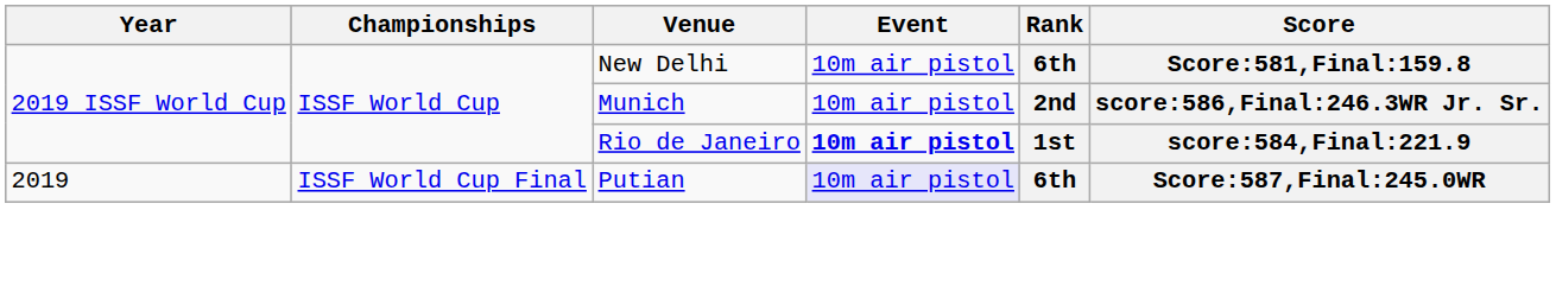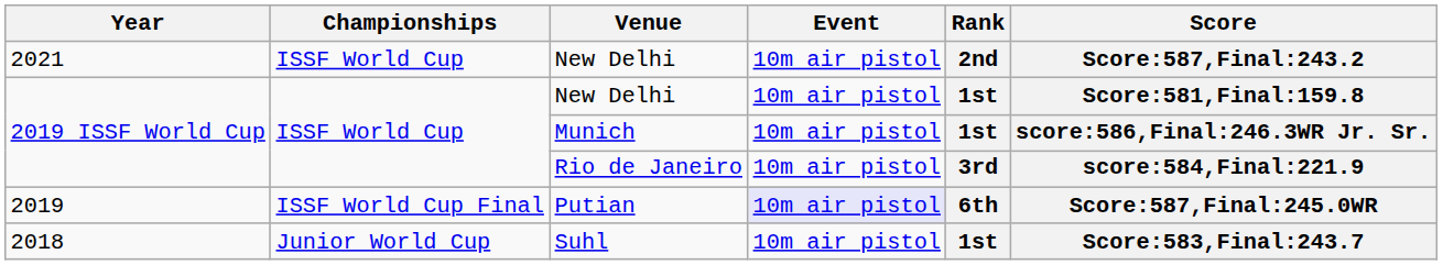 <table Class="wikitable sortable">
 <tr>
 <th>Year</th>
 <th>Championships</th>
 <th>Venue</th>
 <th>Event</th>
 <th>Rank</th>
 <th>Score</th>
 </tr>
 <tr>
+<td rowspan=1>2021</td>
+<td rowspan=1><a href='#'>ISSF World Cup</a></td>
+<td>New Delhi</td>
+<td><a href='#'>10m air pistol</a></td>
+<th>2nd</th>
+<th>Score:587,Final:243.2</th>
+</tr>
+<tr>
 <td rowspan=3><a href='#'>2019 ISSF World Cup</a></td>
 <td rowspan=3><a href='#'>ISSF World Cup</a></td>
 <td>New Delhi</td>
 <td><a href='#'>10m air pistol</a></td>
-<th>6th</th>
+<th>1st</th>
 <th>Score:581,Final:159.8</th>
 </tr>
 <tr>
 <td><a href='#'>Munich</a></td>
 <td><a href='#'>10m air pistol</a></td>
-<th>2nd</th>
+<th>1st</th>
 <th>score:586,Final:246.3WR Jr. Sr.</th>
 </tr>
 <tr>
 <td><a href='#'>Rio de Janeiro</a></td>
-<td><strong><a href='#'>10m air pistol</a></strong></td>
-<th>1st</th>
+<td><a href='#'>10m air pistol</a></td>
+<th>3rd</th>
 <th>score:584,Final:221.9</th>
 </tr>
 <tr>
 <td>2019</td>
 <td><a href='#'>ISSF World Cup Final</a></td>
 <td><a href='#'>Putian</a></td>
 <td style="background: lavender;"><a href='#'>10m air pistol</a></td>
 <th>6th</th>
 <th>Score:587,Final:245.0WR</th>
 </tr>
+<tr>
+<td>2018</td>
+<td><a href='#'>Junior World Cup</a></td>
+<td><a href='#'>Suhl</a></td>
+<td><a href='#'>10m air pistol</a></td>
+<th>1st</th>
+<th>Score:583,Final:243.7</th>
+</tr>
 </table>
